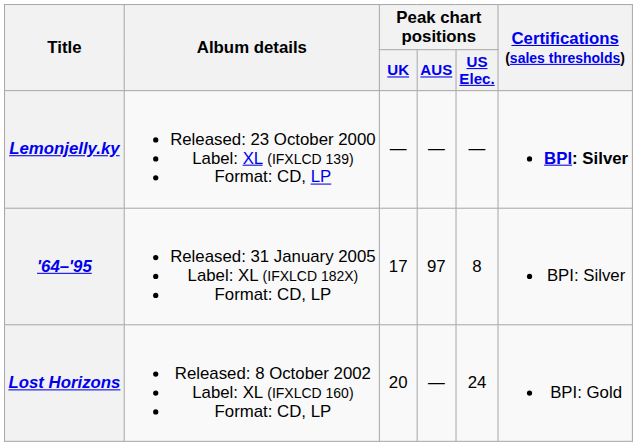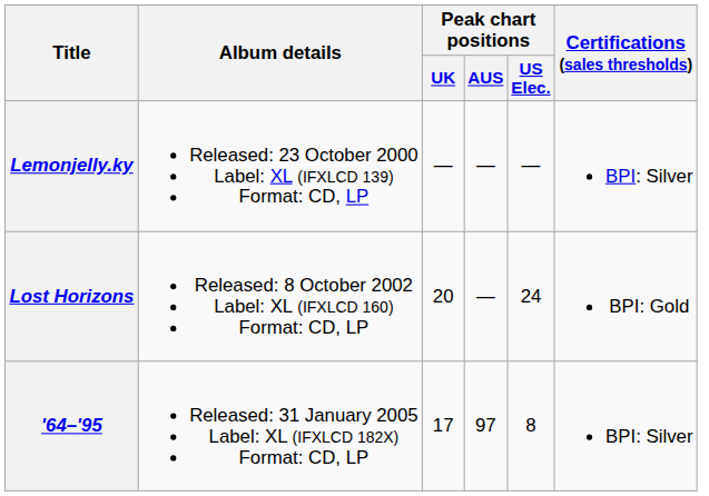 <table class="wikitable plainrowheaders" style="text-align:center;">
 <tr>
 <th scope="col" rowspan="2">Title</th>
 <th scope="col" rowspan="2">Album details</th>
 <th scope="col" colspan="3">Peak chart positions</th>
 <th scope="col" rowspan="2"><a href='#'>Certifications</a><br><small>(<a href='#'>sales thresholds</a>)</small></th>
 </tr>
 <tr>
 <th style="width:2em;font-size:90%"><a href='#'>UK</a><br></th>
 <th style="width:2em;font-size:90%"><a href='#'>AUS</a><br></th>
 <th style="width:2em;font-size:90%"><a href='#'>US<br>Elec.</a><br></th>
 </tr>
 <tr>
 <th scope="row"><em><a href='#'>Lemonjelly.ky</a></em></th>
 <td><br><ul><li>Released: 23 October 2000</li><li>Label: <a href='#'>XL</a> <small>(IFXLCD 139)</small></li><li>Format: CD, <a href='#'>LP</a></li></ul></td>
 <td>—</td>
 <td>—</td>
 <td>—</td>
-<td><strong><br><ul><li><a href='#'>BPI</a>: Silver</li></ul></strong></td>
+<td><br><ul><li><a href='#'>BPI</a>: Silver</li></ul></td>
+</tr>
+<tr>
+<th scope="row"><em><a href='#'>Lost Horizons</a></em></th>
+<td><br><ul><li>Released: 8 October 2002</li><li>Label: XL <small>(IFXLCD 160)</small></li><li>Format: CD, LP</li></ul></td>
+<td>20</td>
+<td>—</td>
+<td>24</td>
+<td><br><ul><li>BPI: Gold</li></ul></td>
 </tr>
 <tr>
 <th scope="row"><em><a href='#'>'64–'95</a></em></th>
 <td><br><ul><li>Released: 31 January 2005</li><li>Label: XL <small>(IFXLCD 182X)</small></li><li>Format: CD, LP</li></ul></td>
 <td>17</td>
 <td>97</td>
 <td>8</td>
 <td><br><ul><li>BPI: Silver</li></ul></td>
 </tr>
-<tr>
-<th scope="row"><em><a href='#'>Lost Horizons</a></em></th>
-<td><br><ul><li>Released: 8 October 2002</li><li>Label: XL <small>(IFXLCD 160)</small></li><li>Format: CD, LP</li></ul></td>
-<td>20</td>
-<td>—</td>
-<td>24</td>
-<td><br><ul><li>BPI: Gold</li></ul></td>
-</tr>
 </table>
